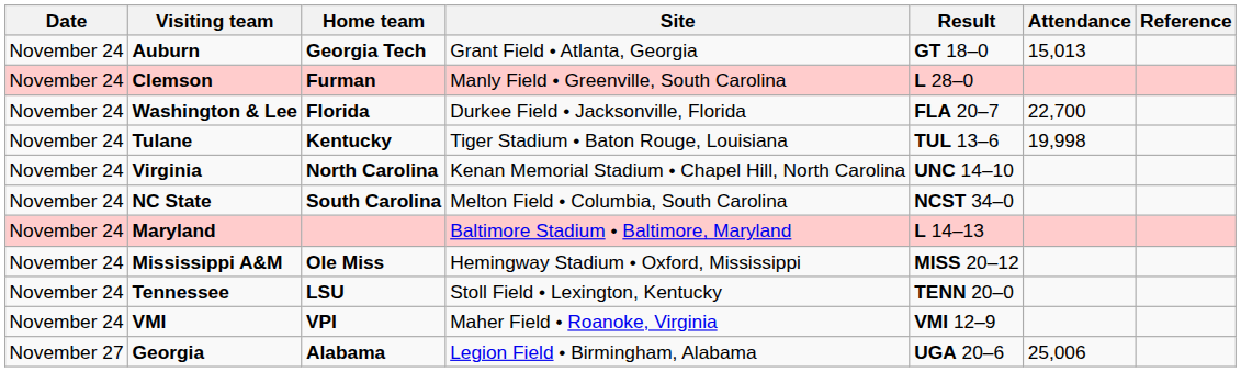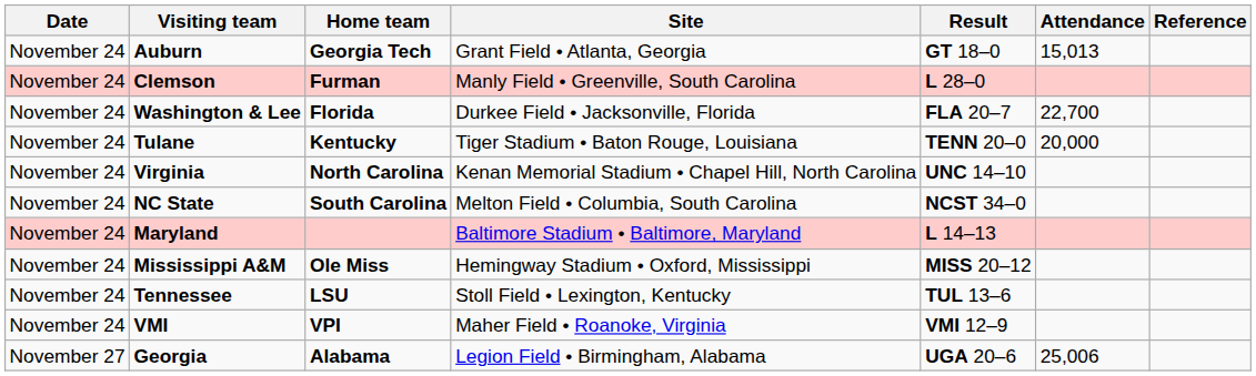 <table class="wikitable" style="font-size:95%;">
 <tr>
 <th>Date</th>
 <th>Visiting team</th>
 <th>Home team</th>
 <th>Site</th>
 <th>Result</th>
 <th>Attendance</th>
 <th class="unsortable">Reference</th>
 </tr>
 <tr bgcolor=>
 <td>November 24</td>
 <td><strong>Auburn</strong></td>
 <td><strong>Georgia Tech</strong></td>
 <td>Grant Field • Atlanta, Georgia</td>
 <td><strong>GT</strong> 18–0</td>
 <td>15,013</td>
 <td></td>
 </tr>
 <tr bgcolor=ffcccc>
 <td>November 24</td>
 <td><strong>Clemson</strong></td>
 <td><strong>Furman</strong></td>
 <td>Manly Field • Greenville, South Carolina</td>
 <td><strong>L</strong> 28–0</td>
 <td></td>
 <td></td>
 </tr>
 <tr bgcolor=>
 <td>November 24</td>
 <td><strong>Washington & Lee</strong></td>
 <td><strong>Florida</strong></td>
 <td>Durkee Field • Jacksonville, Florida</td>
 <td><strong>FLA</strong> 20–7</td>
 <td>22,700</td>
 <td></td>
 </tr>
 <tr bgcolor=>
 <td>November 24</td>
 <td><strong>Tulane</strong></td>
 <td><strong>Kentucky</strong></td>
 <td>Tiger Stadium • Baton Rouge, Louisiana</td>
-<td><strong>TUL</strong> 13–6</td>
-<td>19,998</td>
+<td><strong>TENN</strong> 20–0</td>
+<td>20,000</td>
 <td></td>
 </tr>
 <tr bgcolor=>
 <td>November 24</td>
 <td><strong>Virginia</strong></td>
 <td><strong>North Carolina</strong></td>
 <td>Kenan Memorial Stadium • Chapel Hill, North Carolina</td>
 <td><strong>UNC</strong> 14–10</td>
 <td></td>
 <td></td>
 </tr>
 <tr bgcolor=>
 <td>November 24</td>
 <td><strong>NC State</strong></td>
 <td><strong>South Carolina</strong></td>
 <td>Melton Field • Columbia, South Carolina</td>
 <td><strong>NCST</strong> 34–0</td>
 <td></td>
 <td></td>
 </tr>
 <tr bgcolor=ffcccc>
 <td>November 24</td>
 <td><strong>Maryland</strong></td>
 <td></td>
 <td><a href='#'>Baltimore Stadium</a> • <a href='#'>Baltimore, Maryland</a></td>
 <td><strong>L</strong> 14–13</td>
 <td></td>
 <td></td>
 </tr>
 <tr bgcolor=>
 <td>November 24</td>
 <td><strong>Mississippi A&M</strong></td>
 <td><strong>Ole Miss</strong></td>
 <td>Hemingway Stadium • Oxford, Mississippi</td>
 <td><strong>MISS</strong> 20–12</td>
 <td></td>
 <td></td>
 </tr>
 <tr bgcolor=>
 <td>November 24</td>
 <td><strong>Tennessee</strong></td>
 <td><strong>LSU</strong></td>
 <td>Stoll Field • Lexington, Kentucky</td>
-<td><strong>TENN</strong> 20–0</td>
+<td><strong>TUL</strong> 13–6</td>
 <td></td>
 <td></td>
 </tr>
 <tr bgcolor=>
 <td>November 24</td>
 <td><strong>VMI</strong></td>
 <td><strong>VPI</strong></td>
 <td>Maher Field • <a href='#'>Roanoke, Virginia</a></td>
 <td><strong>VMI</strong> 12–9</td>
 <td></td>
 <td></td>
 </tr>
 <tr bgcolor=>
 <td>November 27</td>
 <td><strong>Georgia</strong></td>
 <td><strong>Alabama</strong></td>
 <td><a href='#'>Legion Field</a> • Birmingham, Alabama</td>
 <td><strong>UGA</strong> 20–6</td>
 <td>25,006</td>
 <td></td>
 </tr>
 </table>
